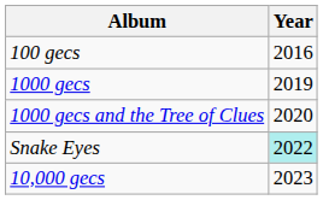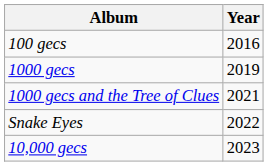 <table class="wikitable">
 <tr>
 <th>Album</th>
 <th>Year</th>
 </tr>
 <tr>
 <td><em>100 gecs</em></td>
 <td>2016</td>
 </tr>
 <tr>
 <td><em><a href='#'>1000 gecs</a></em></td>
 <td>2019</td>
 </tr>
 <tr>
 <td><em><a href='#'>1000 gecs and the Tree of Clues</a></em></td>
-<td>2020</td>
+<td>2021</td>
 </tr>
 <tr>
 <td><em>Snake Eyes</em></td>
-<td style="background: paleturquoise;">2022</td>
+<td>2022</td>
 </tr>
 <tr>
 <td><em><a href='#'>10,000 gecs</a></em></td>
 <td>2023</td>
 </tr>
 </table>
